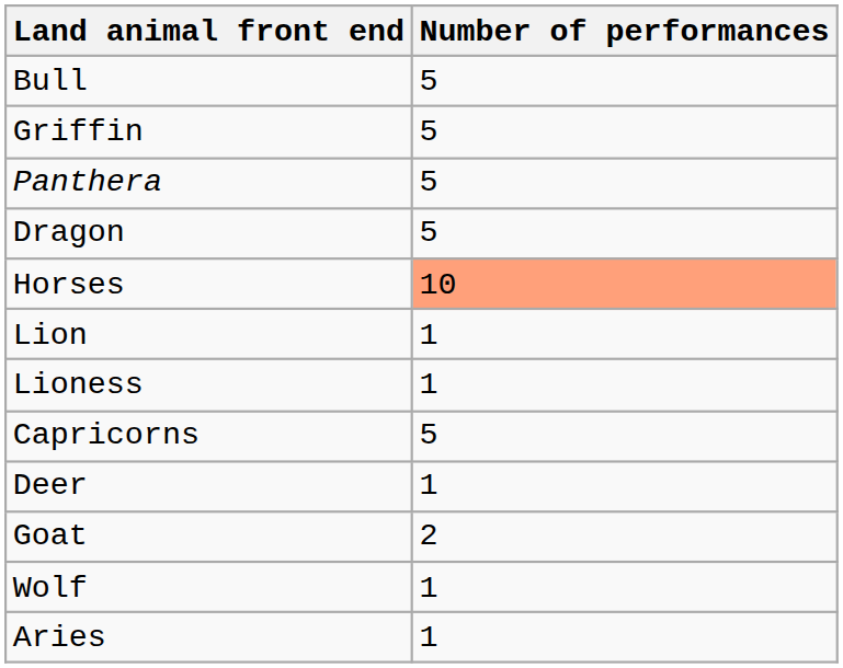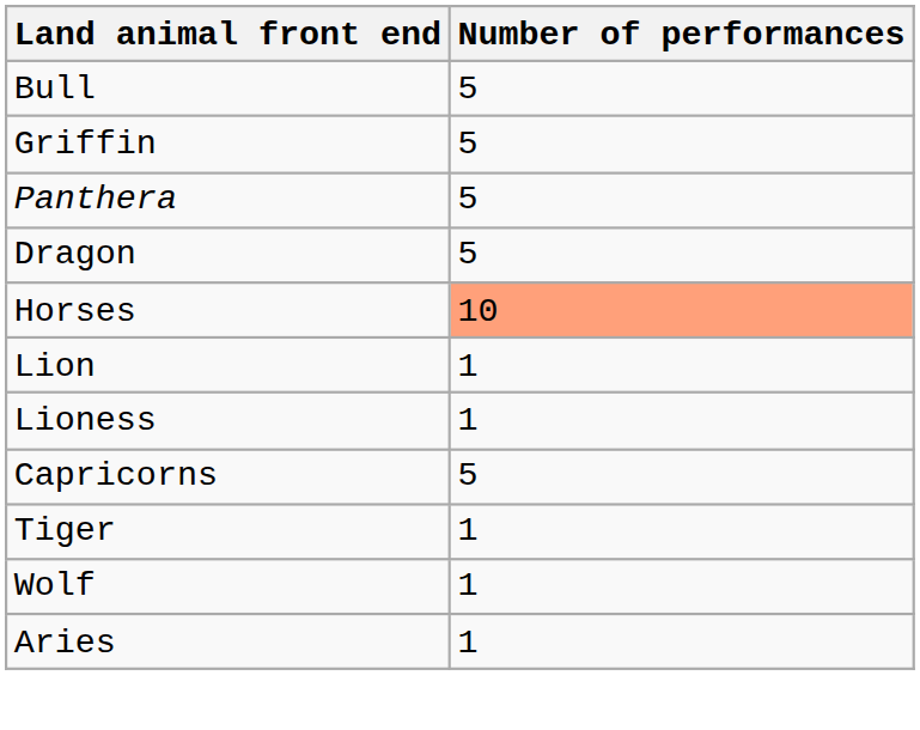 <table class="wikitable">
 <tr>
 <th>Land animal front end</th>
 <th>Number of performances</th>
 </tr>
 <tr>
 <td>Bull</td>
 <td>5</td>
 </tr>
 <tr>
 <td>Griffin</td>
 <td>5</td>
 </tr>
 <tr>
 <td><em>Panthera</em></td>
 <td>5</td>
 </tr>
 <tr>
 <td>Dragon</td>
 <td>5</td>
 </tr>
 <tr>
 <td>Horses</td>
 <td style="background: lightsalmon;">10</td>
 </tr>
 <tr>
 <td>Lion</td>
 <td>1</td>
 </tr>
 <tr>
 <td>Lioness</td>
 <td>1</td>
 </tr>
 <tr>
 <td>Capricorns</td>
 <td>5</td>
 </tr>
 <tr>
-<td>Deer</td>
+<td>Tiger</td>
 <td>1</td>
-</tr>
-<tr>
-<td>Goat</td>
-<td>2</td>
 </tr>
 <tr>
 <td>Wolf</td>
 <td>1</td>
 </tr>
 <tr>
 <td>Aries</td>
 <td>1</td>
 </tr>
 </table>
